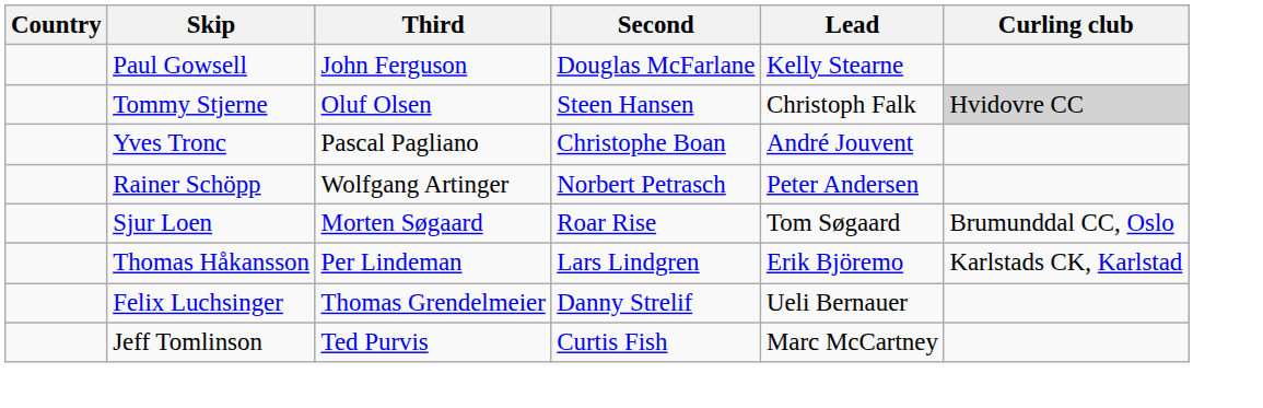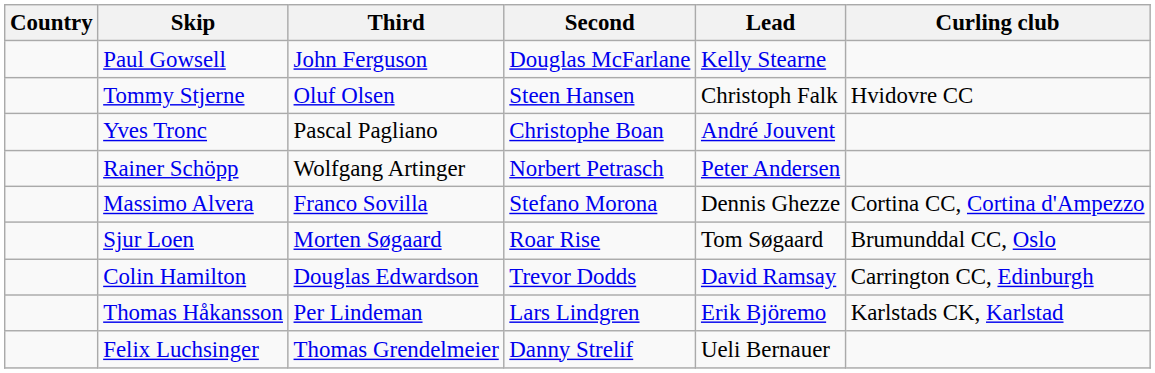 <table class=wikitable>
 <tr>
 <th>Country</th>
 <th>Skip</th>
 <th>Third</th>
 <th>Second</th>
 <th>Lead</th>
 <th>Curling club</th>
 </tr>
 <tr>
 <td></td>
 <td><a href='#'>Paul Gowsell</a></td>
 <td><a href='#'>John Ferguson</a></td>
 <td><a href='#'>Douglas McFarlane</a></td>
 <td><a href='#'>Kelly Stearne</a></td>
 <td></td>
 </tr>
 <tr>
 <td></td>
 <td><a href='#'>Tommy Stjerne</a></td>
 <td><a href='#'>Oluf Olsen</a></td>
 <td><a href='#'>Steen Hansen</a></td>
 <td>Christoph Falk</td>
-<td style="background: lightgrey;">Hvidovre CC</td>
+<td>Hvidovre CC</td>
 </tr>
 <tr>
 <td></td>
 <td><a href='#'>Yves Tronc</a></td>
 <td>Pascal Pagliano</td>
 <td><a href='#'>Christophe Boan</a></td>
 <td><a href='#'>André Jouvent</a></td>
 <td></td>
 </tr>
 <tr>
 <td></td>
 <td><a href='#'>Rainer Schöpp</a></td>
 <td>Wolfgang Artinger</td>
 <td><a href='#'>Norbert Petrasch</a></td>
 <td><a href='#'>Peter Andersen</a></td>
 <td></td>
 </tr>
 <tr>
 <td></td>
+<td><a href='#'>Massimo Alvera</a></td>
+<td><a href='#'>Franco Sovilla</a></td>
+<td><a href='#'>Stefano Morona</a></td>
+<td>Dennis Ghezze</td>
+<td>Cortina CC, <a href='#'>Cortina d'Ampezzo</a></td>
+</tr>
+<tr>
+<td></td>
 <td><a href='#'>Sjur Loen</a></td>
 <td><a href='#'>Morten Søgaard</a></td>
 <td><a href='#'>Roar Rise</a></td>
 <td>Tom Søgaard</td>
 <td>Brumunddal CC, <a href='#'>Oslo</a></td>
+</tr>
+<tr>
+<td></td>
+<td><a href='#'>Colin Hamilton</a></td>
+<td><a href='#'>Douglas Edwardson</a></td>
+<td><a href='#'>Trevor Dodds</a></td>
+<td><a href='#'>David Ramsay</a></td>
+<td>Carrington CC, <a href='#'>Edinburgh</a></td>
 </tr>
 <tr>
 <td></td>
 <td><a href='#'>Thomas Håkansson</a></td>
 <td><a href='#'>Per Lindeman</a></td>
 <td><a href='#'>Lars Lindgren</a></td>
 <td><a href='#'>Erik Björemo</a></td>
 <td>Karlstads CK, <a href='#'>Karlstad</a></td>
 </tr>
 <tr>
 <td></td>
 <td><a href='#'>Felix Luchsinger</a></td>
 <td><a href='#'>Thomas Grendelmeier</a></td>
 <td><a href='#'>Danny Strelif</a></td>
 <td>Ueli Bernauer</td>
 <td></td>
 </tr>
-<tr>
-<td></td>
-<td>Jeff Tomlinson</td>
-<td><a href='#'>Ted Purvis</a></td>
-<td><a href='#'>Curtis Fish</a></td>
-<td>Marc McCartney</td>
-<td></td>
-</tr>
 </table>
